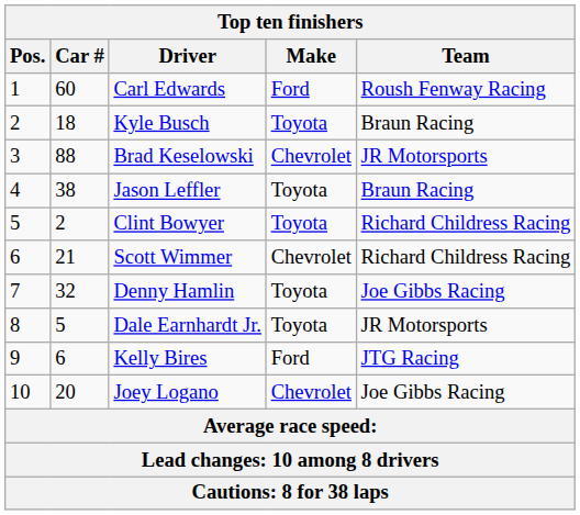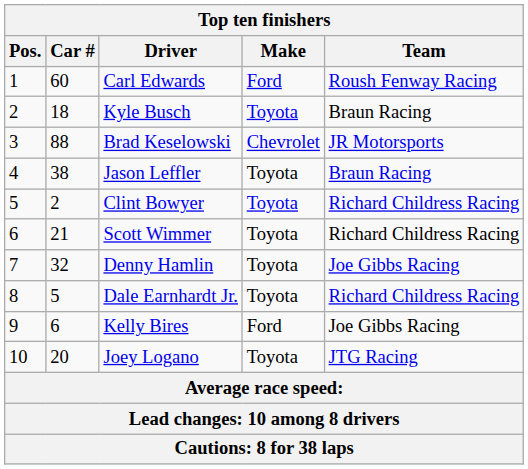 <table class="wikitable" style="font-size: 90%;">
 <tr>
 <th colspan=9>Top ten finishers</th>
 </tr>
 <tr>
 <th>Pos.</th>
 <th>Car #</th>
 <th>Driver</th>
 <th>Make</th>
 <th>Team</th>
 </tr>
 <tr>
 <td>1</td>
 <td>60</td>
 <td><a href='#'>Carl Edwards</a></td>
 <td><a href='#'>Ford</a></td>
 <td><a href='#'>Roush Fenway Racing</a></td>
 </tr>
 <tr>
 <td>2</td>
 <td>18</td>
 <td><a href='#'>Kyle Busch</a></td>
 <td><a href='#'>Toyota</a></td>
 <td>Braun Racing</td>
 </tr>
 <tr>
 <td>3</td>
 <td>88</td>
 <td><a href='#'>Brad Keselowski</a></td>
 <td><a href='#'>Chevrolet</a></td>
 <td><a href='#'>JR Motorsports</a></td>
 </tr>
 <tr>
 <td>4</td>
 <td>38</td>
 <td><a href='#'>Jason Leffler</a></td>
 <td>Toyota</td>
 <td><a href='#'>Braun Racing</a></td>
 </tr>
 <tr>
 <td>5</td>
 <td>2</td>
 <td><a href='#'>Clint Bowyer</a></td>
 <td><a href='#'>Toyota</a></td>
 <td><a href='#'>Richard Childress Racing</a></td>
 </tr>
 <tr>
 <td>6</td>
 <td>21</td>
 <td><a href='#'>Scott Wimmer</a></td>
-<td>Chevrolet</td>
+<td>Toyota</td>
 <td>Richard Childress Racing</td>
 </tr>
 <tr>
 <td>7</td>
 <td>32</td>
 <td><a href='#'>Denny Hamlin</a></td>
 <td>Toyota</td>
 <td><a href='#'>Joe Gibbs Racing</a></td>
 </tr>
 <tr>
 <td>8</td>
 <td>5</td>
 <td><a href='#'>Dale Earnhardt Jr.</a></td>
 <td>Toyota</td>
-<td>JR Motorsports</td>
+<td><a href='#'>Richard Childress Racing</a></td>
 </tr>
 <tr>
 <td>9</td>
 <td>6</td>
 <td><a href='#'>Kelly Bires</a></td>
 <td>Ford</td>
-<td><a href='#'>JTG Racing</a></td>
+<td>Joe Gibbs Racing</td>
 </tr>
 <tr>
 <td>10</td>
 <td>20</td>
 <td><a href='#'>Joey Logano</a></td>
-<td><a href='#'>Chevrolet</a></td>
-<td>Joe Gibbs Racing</td>
+<td>Toyota</td>
+<td><a href='#'>JTG Racing</a></td>
 </tr>
 <tr>
 <th colspan=9>Average race speed: </th>
 </tr>
 <tr>
 <th colspan=9>Lead changes: 10 among 8 drivers</th>
 </tr>
 <tr>
 <th colspan=9>Cautions:  8 for 38 laps</th>
 </tr>
 </table>
